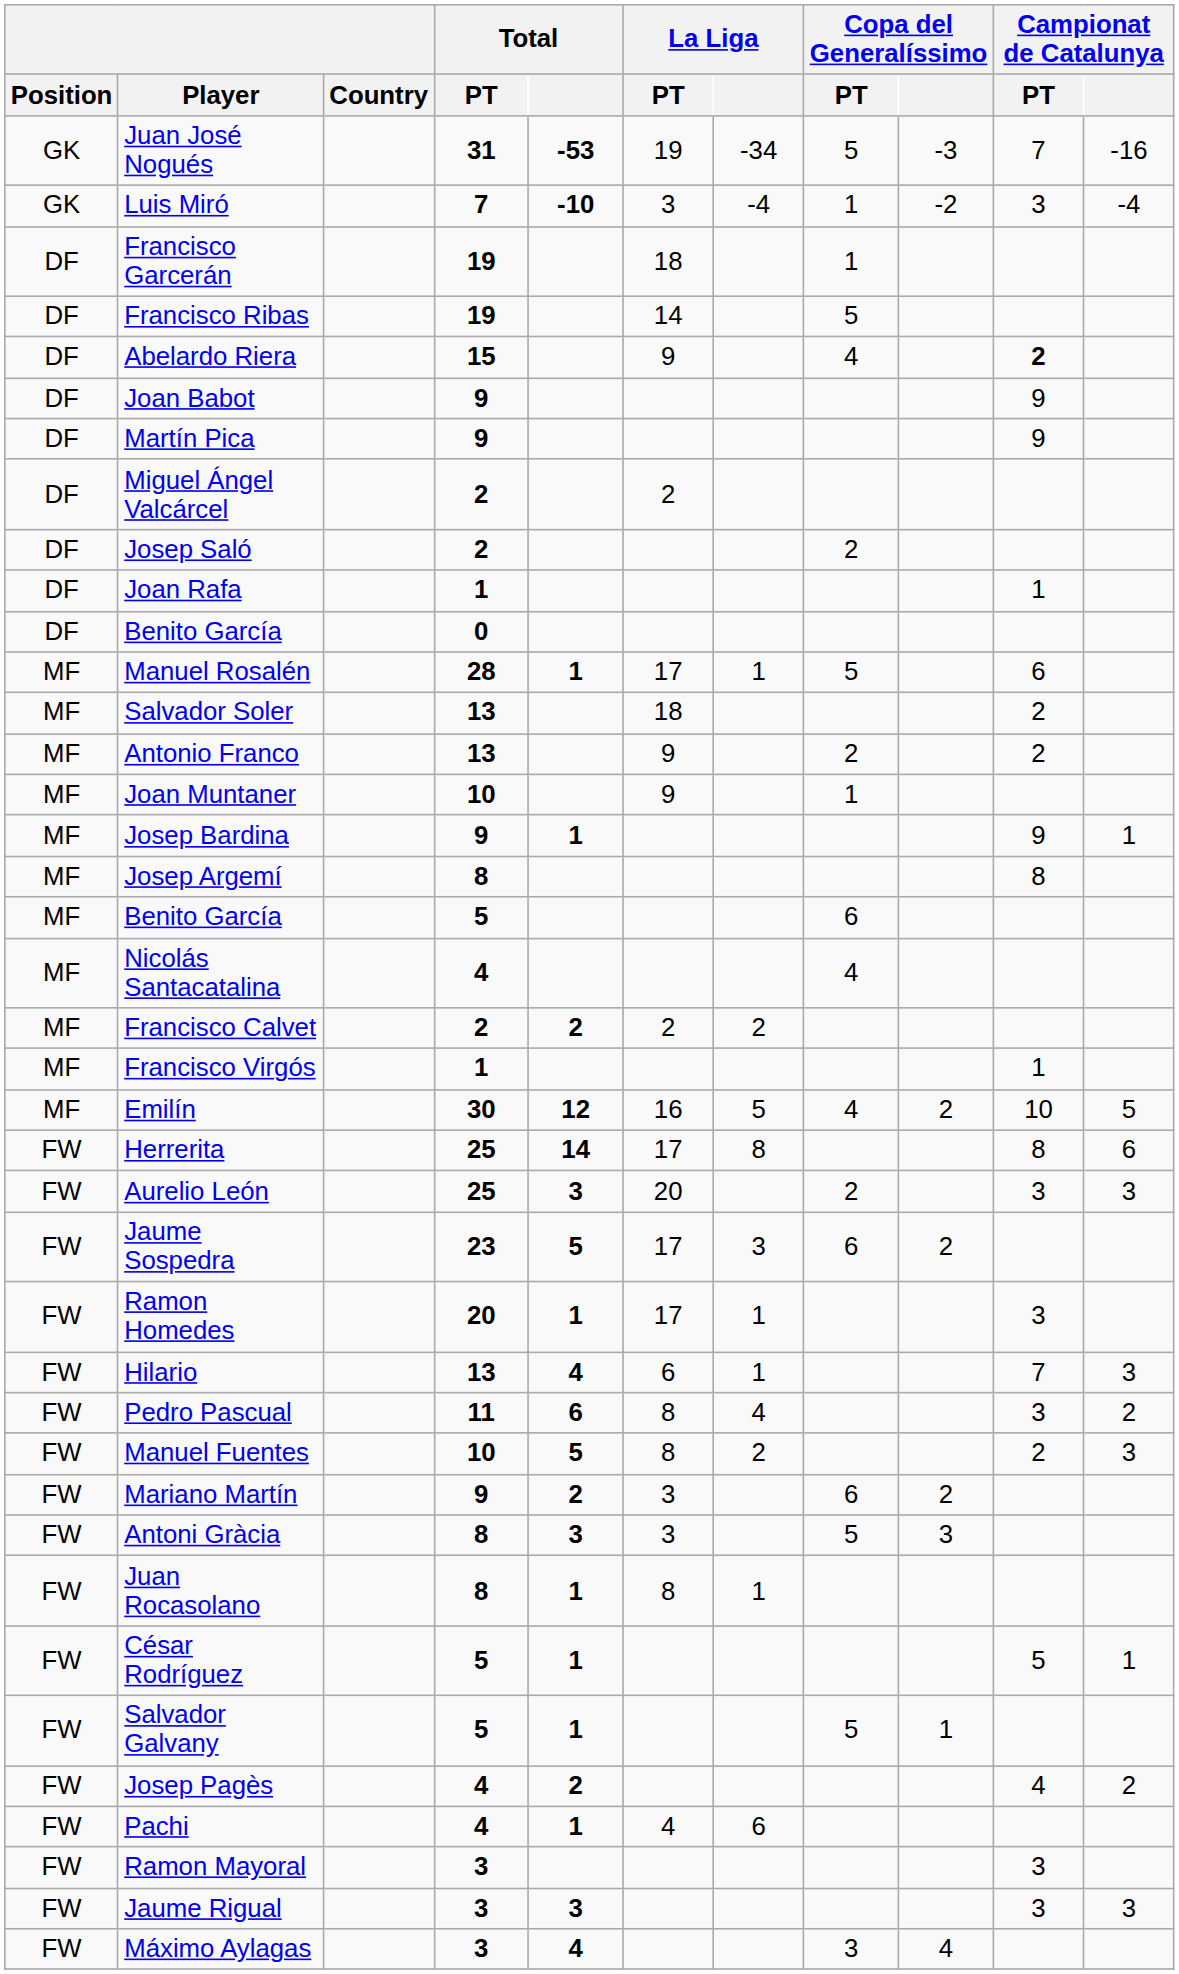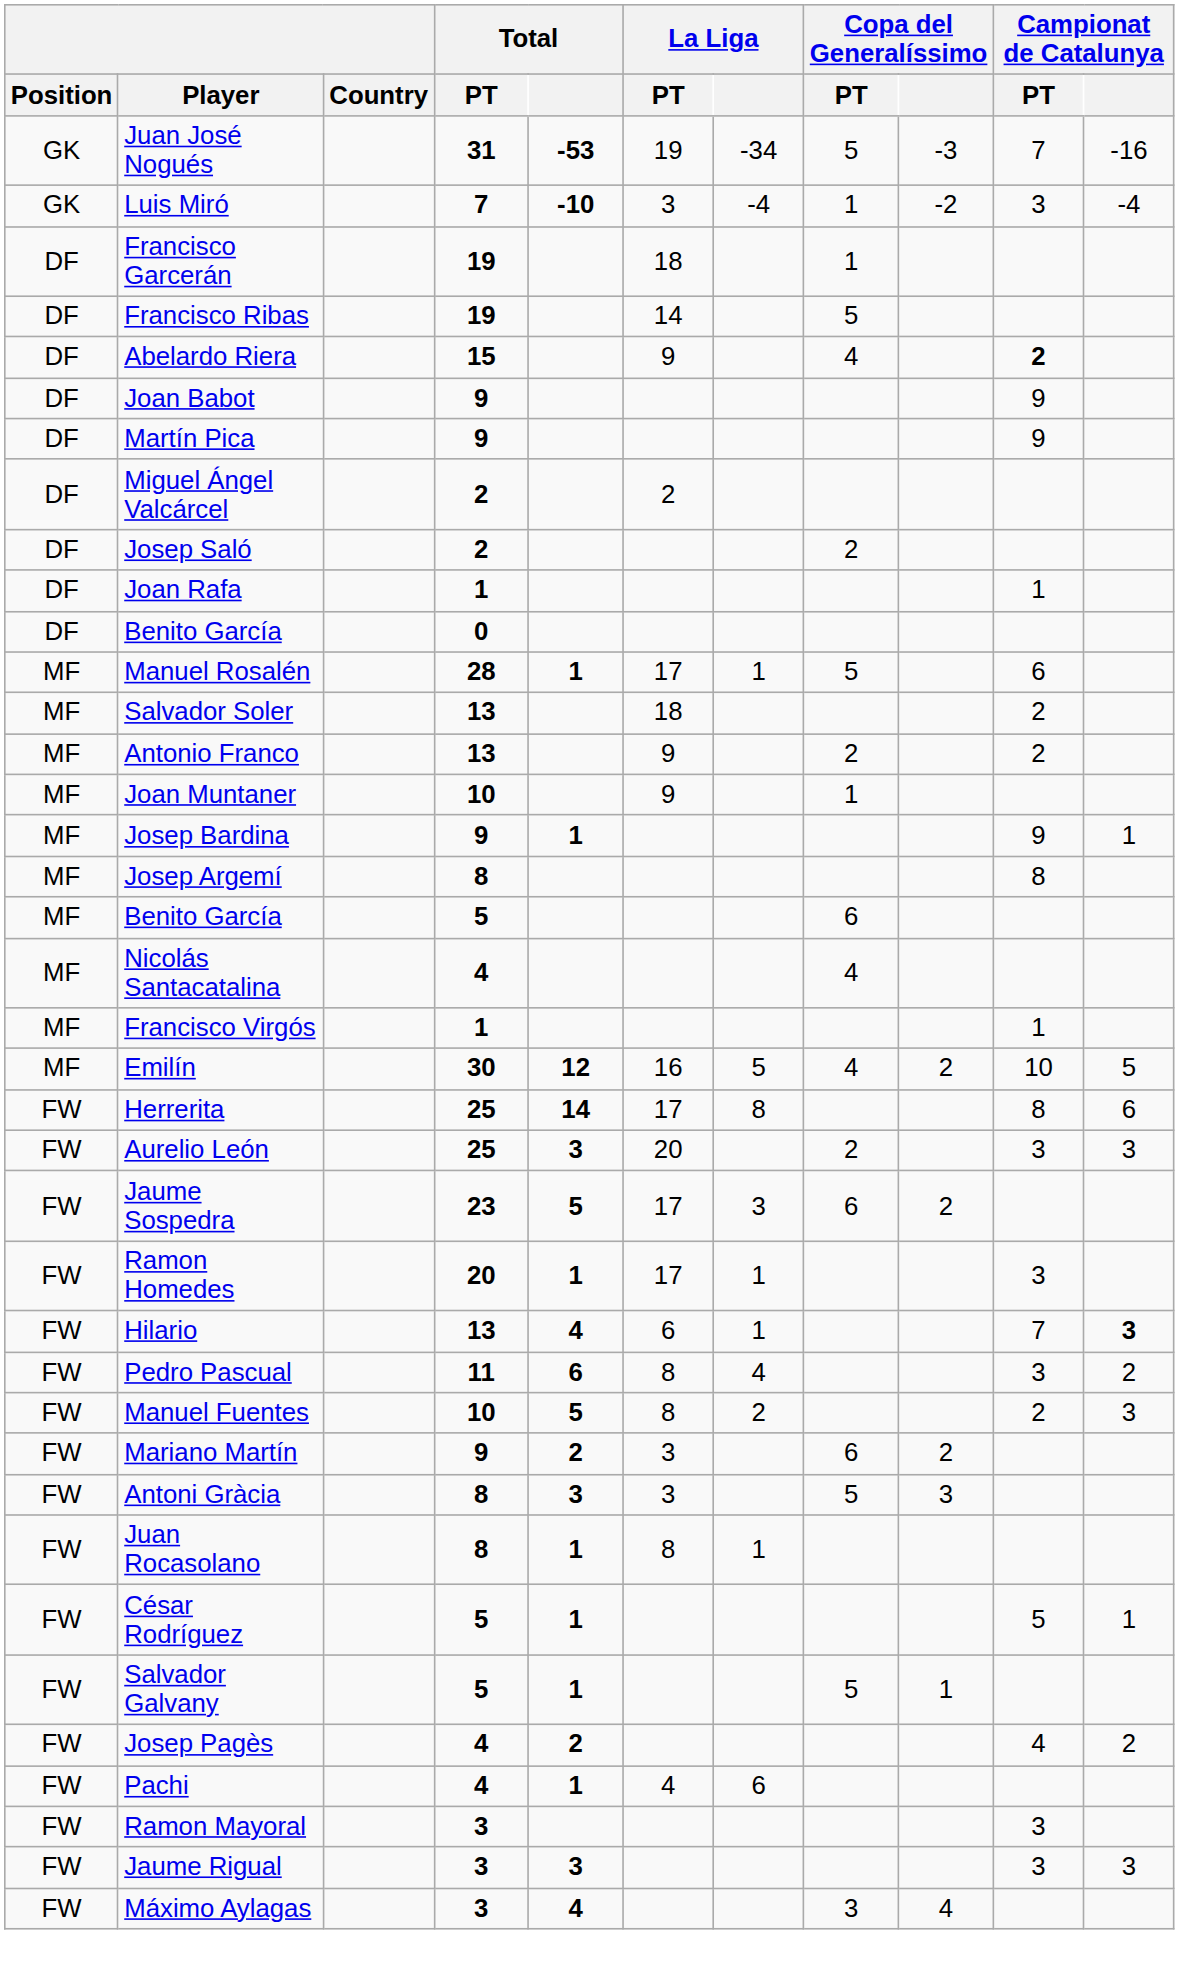 <table class=wikitable style="text-align: center;">
 <tr>
 <th colspan=3 width=250></th>
 <th colspan=2 width=110>Total</th>
 <th colspan=2 width=105><a href='#'>La Liga</a></th>
 <th colspan=2 width=105><a href='#'>Copa del Generalíssimo</a></th>
 <th colspan=2 width=105><a href='#'>Campionat de Catalunya</a></th>
 </tr>
 <tr>
 <th width=30>Position</th>
 <th width=120>Player</th>
 <th width=30>Country</th>
 <th width=35 style="border-right:1px solid white;">PT</th>
 <th width=35></th>
 <th width=30 style="border-right:1px solid white;">PT</th>
 <th width=30></th>
 <th width=30 style="border-right:1px solid white;">PT</th>
 <th width=30></th>
 <th width=30 style="border-right:1px solid white;">PT</th>
 <th width=30></th>
 </tr>
 <tr>
 <td>GK</td>
 <td align=left><a href='#'>Juan José Nogués</a></td>
 <td></td>
 <td><strong>31</strong></td>
 <td><strong>-53</strong></td>
 <td>19</td>
 <td>-34</td>
 <td>5</td>
 <td>-3</td>
 <td>7</td>
 <td>-16</td>
 </tr>
 <tr>
 <td>GK</td>
 <td align=left><a href='#'>Luis Miró</a></td>
 <td></td>
 <td><strong>7</strong></td>
 <td><strong>-10</strong></td>
 <td>3</td>
 <td>-4</td>
 <td>1</td>
 <td>-2</td>
 <td>3</td>
 <td>-4</td>
 </tr>
 <tr>
 <td>DF</td>
 <td align=left><a href='#'>Francisco Garcerán</a></td>
 <td></td>
 <td><strong>19</strong></td>
 <td></td>
 <td>18</td>
 <td></td>
 <td>1</td>
 <td></td>
 <td></td>
 <td></td>
 </tr>
 <tr>
 <td>DF</td>
 <td align=left><a href='#'>Francisco Ribas</a></td>
 <td></td>
 <td><strong>19</strong></td>
 <td></td>
 <td>14</td>
 <td></td>
 <td>5</td>
 <td></td>
 <td></td>
 <td></td>
 </tr>
 <tr>
 <td>DF</td>
 <td align=left><a href='#'>Abelardo Riera</a></td>
 <td></td>
 <td><strong>15</strong></td>
 <td></td>
 <td>9</td>
 <td></td>
 <td>4</td>
 <td></td>
 <td><strong>2</strong></td>
 <td></td>
 </tr>
 <tr>
 <td>DF</td>
 <td align=left><a href='#'>Joan Babot</a></td>
 <td></td>
 <td><strong>9</strong></td>
 <td></td>
 <td></td>
 <td></td>
 <td></td>
 <td></td>
 <td>9</td>
 <td></td>
 </tr>
 <tr>
 <td>DF</td>
 <td align=left><a href='#'>Martín Pica</a></td>
 <td></td>
 <td><strong>9</strong></td>
 <td></td>
 <td></td>
 <td></td>
 <td></td>
 <td></td>
 <td>9</td>
 <td></td>
 </tr>
 <tr>
 <td>DF</td>
 <td align=left><a href='#'>Miguel Ángel Valcárcel</a></td>
 <td></td>
 <td><strong>2</strong></td>
 <td></td>
 <td>2</td>
 <td></td>
 <td></td>
 <td></td>
 <td></td>
 <td></td>
 </tr>
 <tr>
 <td>DF</td>
 <td align=left><a href='#'>Josep Saló</a></td>
 <td></td>
 <td><strong>2</strong></td>
 <td></td>
 <td></td>
 <td></td>
 <td>2</td>
 <td></td>
 <td></td>
 <td></td>
 </tr>
 <tr>
 <td>DF</td>
 <td align=left><a href='#'>Joan Rafa</a></td>
 <td></td>
 <td><strong>1</strong></td>
 <td></td>
 <td></td>
 <td></td>
 <td></td>
 <td></td>
 <td>1</td>
 <td></td>
 </tr>
 <tr>
 <td>DF</td>
 <td align=left><a href='#'>Benito García</a></td>
 <td></td>
 <td><strong>0</strong></td>
 <td></td>
 <td></td>
 <td></td>
 <td></td>
 <td></td>
 <td></td>
 <td></td>
 </tr>
 <tr>
 <td>MF</td>
 <td align=left><a href='#'>Manuel Rosalén</a></td>
 <td></td>
 <td><strong>28</strong></td>
 <td><strong>1</strong></td>
 <td>17</td>
 <td>1</td>
 <td>5</td>
 <td></td>
 <td>6</td>
 <td></td>
 </tr>
 <tr>
 <td>MF</td>
 <td align=left><a href='#'>Salvador Soler</a></td>
 <td></td>
 <td><strong>13</strong></td>
 <td></td>
 <td>18</td>
 <td></td>
 <td></td>
 <td></td>
 <td>2</td>
 <td></td>
 </tr>
 <tr>
 <td>MF</td>
 <td align=left><a href='#'>Antonio Franco</a></td>
 <td></td>
 <td><strong>13</strong></td>
 <td></td>
 <td>9</td>
 <td></td>
 <td>2</td>
 <td></td>
 <td>2</td>
 <td></td>
 </tr>
 <tr>
 <td>MF</td>
 <td align=left><a href='#'>Joan Muntaner</a></td>
 <td></td>
 <td><strong>10</strong></td>
 <td></td>
 <td>9</td>
 <td></td>
 <td>1</td>
 <td></td>
 <td></td>
 <td></td>
 </tr>
 <tr>
 <td>MF</td>
 <td align=left><a href='#'>Josep Bardina</a></td>
 <td></td>
 <td><strong>9</strong></td>
 <td><strong>1</strong></td>
 <td></td>
 <td></td>
 <td></td>
 <td></td>
 <td>9</td>
 <td>1</td>
 </tr>
 <tr>
 <td>MF</td>
 <td align=left><a href='#'>Josep Argemí</a></td>
 <td></td>
 <td><strong>8</strong></td>
 <td></td>
 <td></td>
 <td></td>
 <td></td>
 <td></td>
 <td>8</td>
 <td></td>
 </tr>
 <tr>
 <td>MF</td>
 <td align=left><a href='#'>Benito García</a></td>
 <td></td>
 <td><strong>5</strong></td>
 <td></td>
 <td></td>
 <td></td>
 <td>6</td>
 <td></td>
 <td></td>
 <td></td>
 </tr>
 <tr>
 <td>MF</td>
 <td align=left><a href='#'>Nicolás Santacatalina</a></td>
 <td></td>
 <td><strong>4</strong></td>
 <td></td>
 <td></td>
 <td></td>
 <td>4</td>
 <td></td>
 <td></td>
 <td></td>
 </tr>
 <tr>
 <td>MF</td>
-<td align=left><a href='#'>Francisco Calvet</a></td>
-<td></td>
-<td><strong>2</strong></td>
-<td><strong>2</strong></td>
-<td>2</td>
-<td>2</td>
-<td></td>
-<td></td>
-<td></td>
-<td></td>
-</tr>
-<tr>
-<td>MF</td>
 <td align=left><a href='#'>Francisco Virgós</a></td>
 <td></td>
 <td><strong>1</strong></td>
 <td></td>
 <td></td>
 <td></td>
 <td></td>
 <td></td>
 <td>1</td>
 <td></td>
 </tr>
 <tr>
 <td>MF</td>
 <td align=left><a href='#'>Emilín</a></td>
 <td></td>
 <td><strong>30</strong></td>
 <td><strong>12</strong></td>
 <td>16</td>
 <td>5</td>
 <td>4</td>
 <td>2</td>
 <td>10</td>
 <td>5</td>
 </tr>
 <tr>
 <td>FW</td>
 <td align=left><a href='#'>Herrerita</a></td>
 <td></td>
 <td><strong>25</strong></td>
 <td><strong>14</strong></td>
 <td>17</td>
 <td>8</td>
 <td></td>
 <td></td>
 <td>8</td>
 <td>6</td>
 </tr>
 <tr>
 <td>FW</td>
 <td align=left><a href='#'>Aurelio León</a></td>
 <td></td>
 <td><strong>25</strong></td>
 <td><strong>3</strong></td>
 <td>20</td>
 <td></td>
 <td>2</td>
 <td></td>
 <td>3</td>
 <td>3</td>
 </tr>
 <tr>
 <td>FW</td>
 <td align=left><a href='#'>Jaume Sospedra</a></td>
 <td></td>
 <td><strong>23</strong></td>
 <td><strong>5</strong></td>
 <td>17</td>
 <td>3</td>
 <td>6</td>
 <td>2</td>
 <td></td>
 <td></td>
 </tr>
 <tr>
 <td>FW</td>
 <td align=left><a href='#'>Ramon Homedes</a></td>
 <td></td>
 <td><strong>20</strong></td>
 <td><strong>1</strong></td>
 <td>17</td>
 <td>1</td>
 <td></td>
 <td></td>
 <td>3</td>
 <td></td>
 </tr>
 <tr>
 <td>FW</td>
 <td align=left><a href='#'>Hilario</a></td>
 <td></td>
 <td><strong>13</strong></td>
 <td><strong>4</strong></td>
 <td>6</td>
 <td>1</td>
 <td></td>
 <td></td>
 <td>7</td>
-<td>3</td>
+<td><strong>3</strong></td>
 </tr>
 <tr>
 <td>FW</td>
 <td align=left><a href='#'>Pedro Pascual</a></td>
 <td></td>
 <td><strong>11</strong></td>
 <td><strong>6</strong></td>
 <td>8</td>
 <td>4</td>
 <td></td>
 <td></td>
 <td>3</td>
 <td>2</td>
 </tr>
 <tr>
 <td>FW</td>
 <td align=left><a href='#'>Manuel Fuentes</a></td>
 <td></td>
 <td><strong>10</strong></td>
 <td><strong>5</strong></td>
 <td>8</td>
 <td>2</td>
 <td></td>
 <td></td>
 <td>2</td>
 <td>3</td>
 </tr>
 <tr>
 <td>FW</td>
 <td align=left><a href='#'>Mariano Martín</a></td>
 <td></td>
 <td><strong>9</strong></td>
 <td><strong>2</strong></td>
 <td>3</td>
 <td></td>
 <td>6</td>
 <td>2</td>
 <td></td>
 <td></td>
 </tr>
 <tr>
 <td>FW</td>
 <td align=left><a href='#'>Antoni Gràcia</a></td>
 <td></td>
 <td><strong>8</strong></td>
 <td><strong>3</strong></td>
 <td>3</td>
 <td></td>
 <td>5</td>
 <td>3</td>
 <td></td>
 <td></td>
 </tr>
 <tr>
 <td>FW</td>
 <td align=left><a href='#'>Juan Rocasolano</a></td>
 <td></td>
 <td><strong>8</strong></td>
 <td><strong>1</strong></td>
 <td>8</td>
 <td>1</td>
 <td></td>
 <td></td>
 <td></td>
 <td></td>
 </tr>
 <tr>
 <td>FW</td>
 <td align=left><a href='#'>César Rodríguez</a></td>
 <td></td>
 <td><strong>5</strong></td>
 <td><strong>1</strong></td>
 <td></td>
 <td></td>
 <td></td>
 <td></td>
 <td>5</td>
 <td>1</td>
 </tr>
 <tr>
 <td>FW</td>
 <td align=left><a href='#'>Salvador Galvany</a></td>
 <td></td>
 <td><strong>5</strong></td>
 <td><strong>1</strong></td>
 <td></td>
 <td></td>
 <td>5</td>
 <td>1</td>
 <td></td>
 <td></td>
 </tr>
 <tr>
 <td>FW</td>
 <td align=left><a href='#'>Josep Pagès</a></td>
 <td></td>
 <td><strong>4</strong></td>
 <td><strong>2</strong></td>
 <td></td>
 <td></td>
 <td></td>
 <td></td>
 <td>4</td>
 <td>2</td>
 </tr>
 <tr>
 <td>FW</td>
 <td align=left><a href='#'>Pachi</a></td>
 <td></td>
 <td><strong>4</strong></td>
 <td><strong>1</strong></td>
 <td>4</td>
 <td>6</td>
 <td></td>
 <td></td>
 <td></td>
 <td></td>
 </tr>
 <tr>
 <td>FW</td>
 <td align=left><a href='#'>Ramon Mayoral</a></td>
 <td></td>
 <td><strong>3</strong></td>
 <td></td>
 <td></td>
 <td></td>
 <td></td>
 <td></td>
 <td>3</td>
 <td></td>
 </tr>
 <tr>
 <td>FW</td>
 <td align=left><a href='#'>Jaume Rigual</a></td>
 <td></td>
 <td><strong>3</strong></td>
 <td><strong>3</strong></td>
 <td></td>
 <td></td>
 <td></td>
 <td></td>
 <td>3</td>
 <td>3</td>
 </tr>
 <tr>
 <td>FW</td>
 <td align=left><a href='#'>Máximo Aylagas</a></td>
 <td></td>
 <td><strong>3</strong></td>
 <td><strong>4</strong></td>
 <td></td>
 <td></td>
 <td>3</td>
 <td>4</td>
 <td></td>
 <td></td>
 </tr>
 </table>
